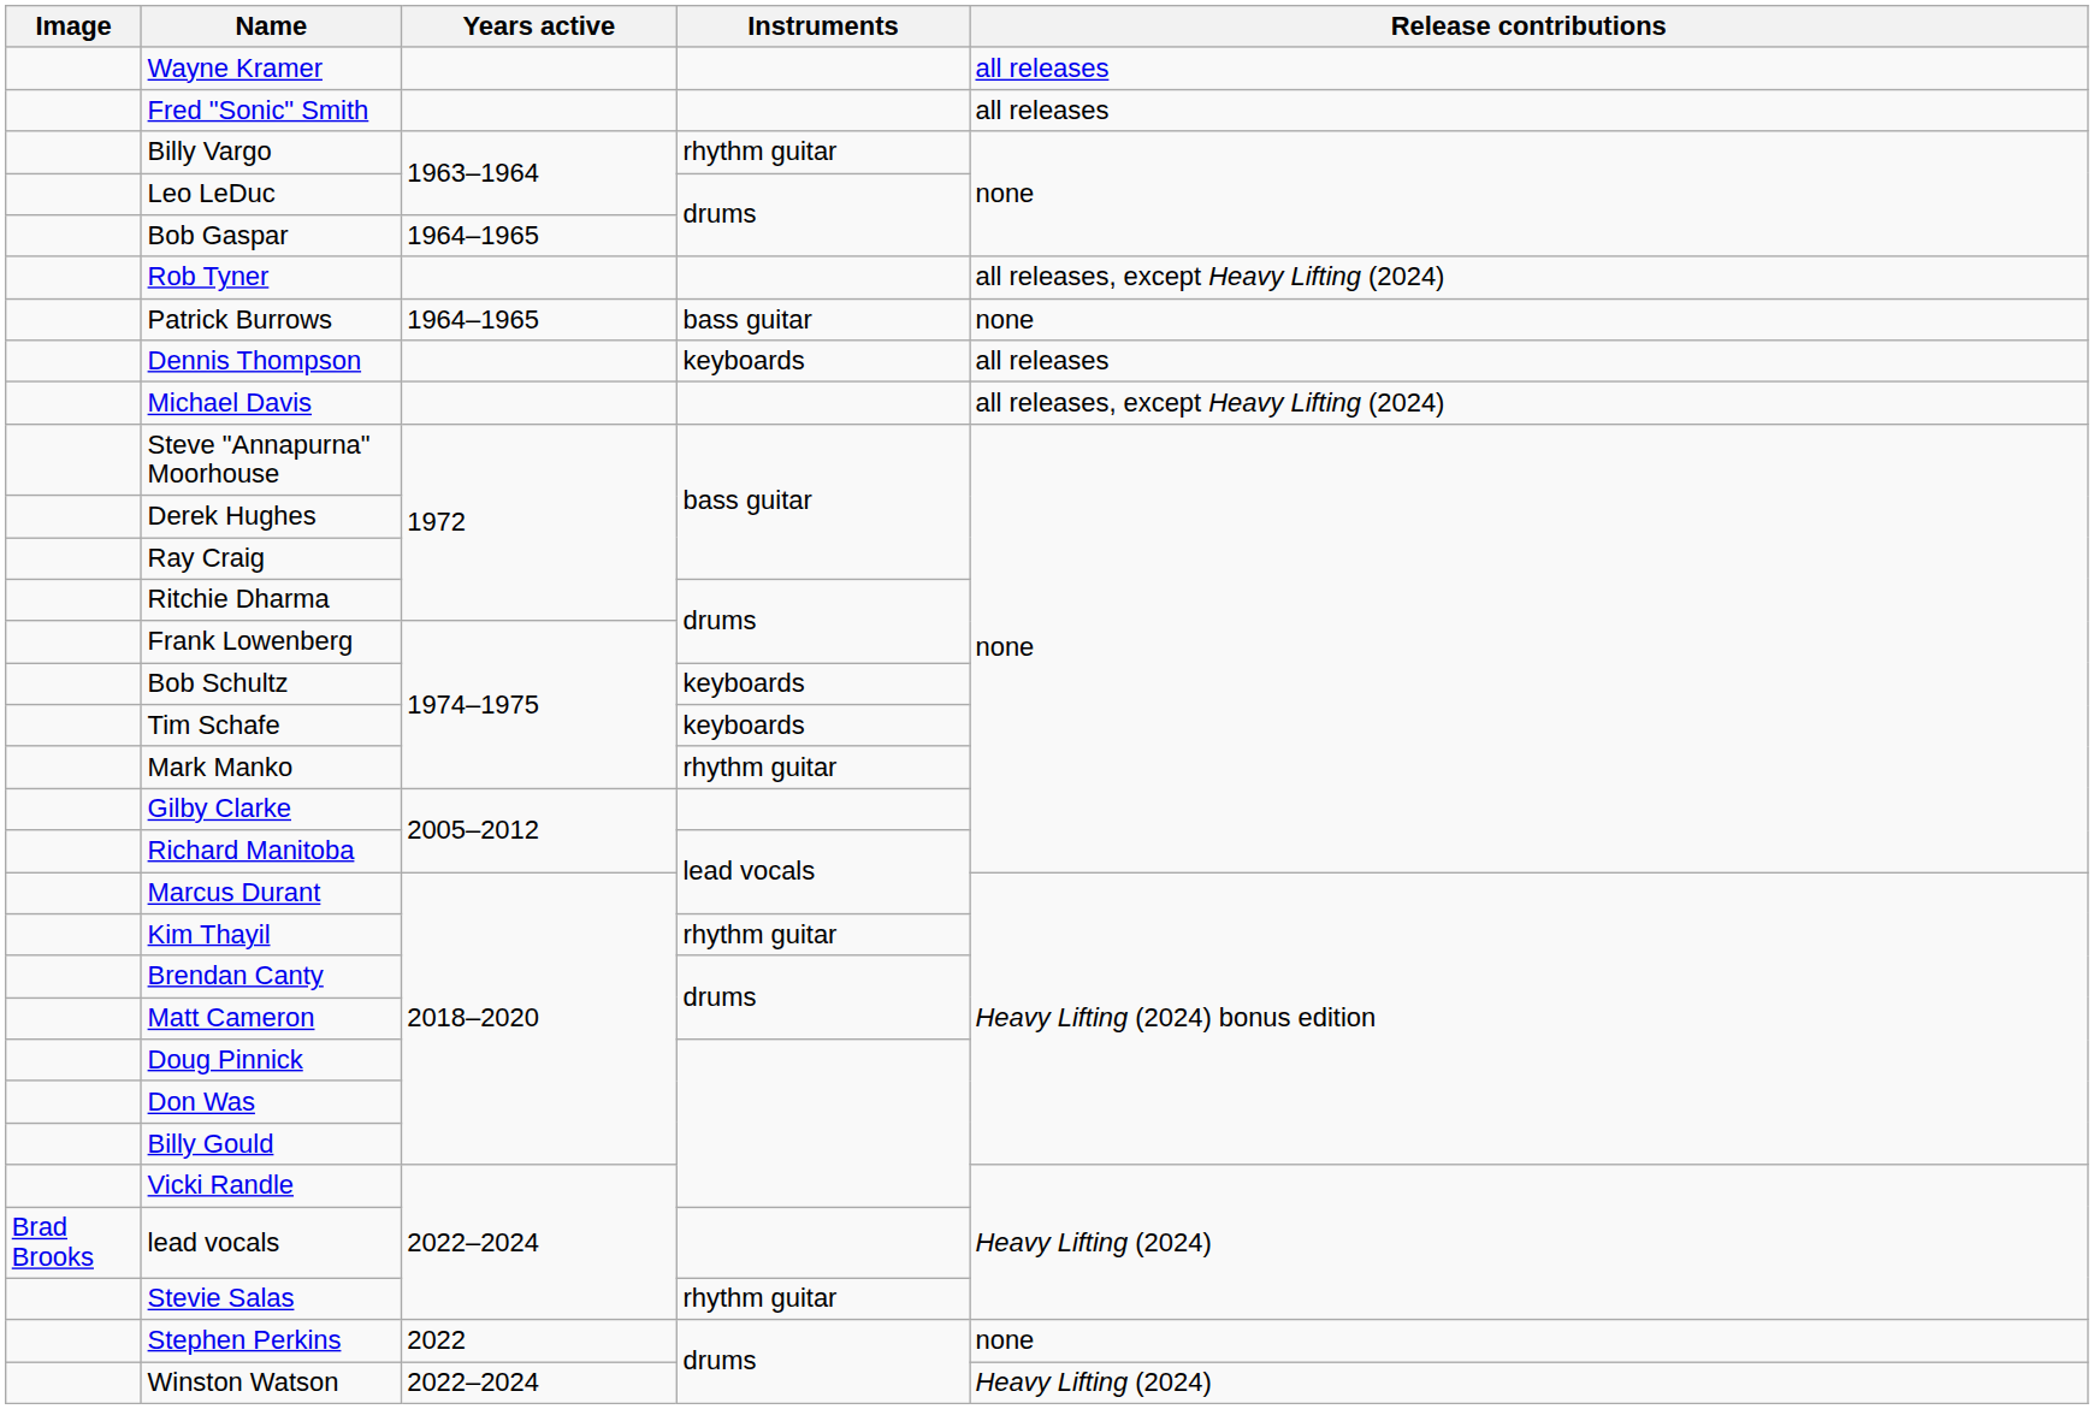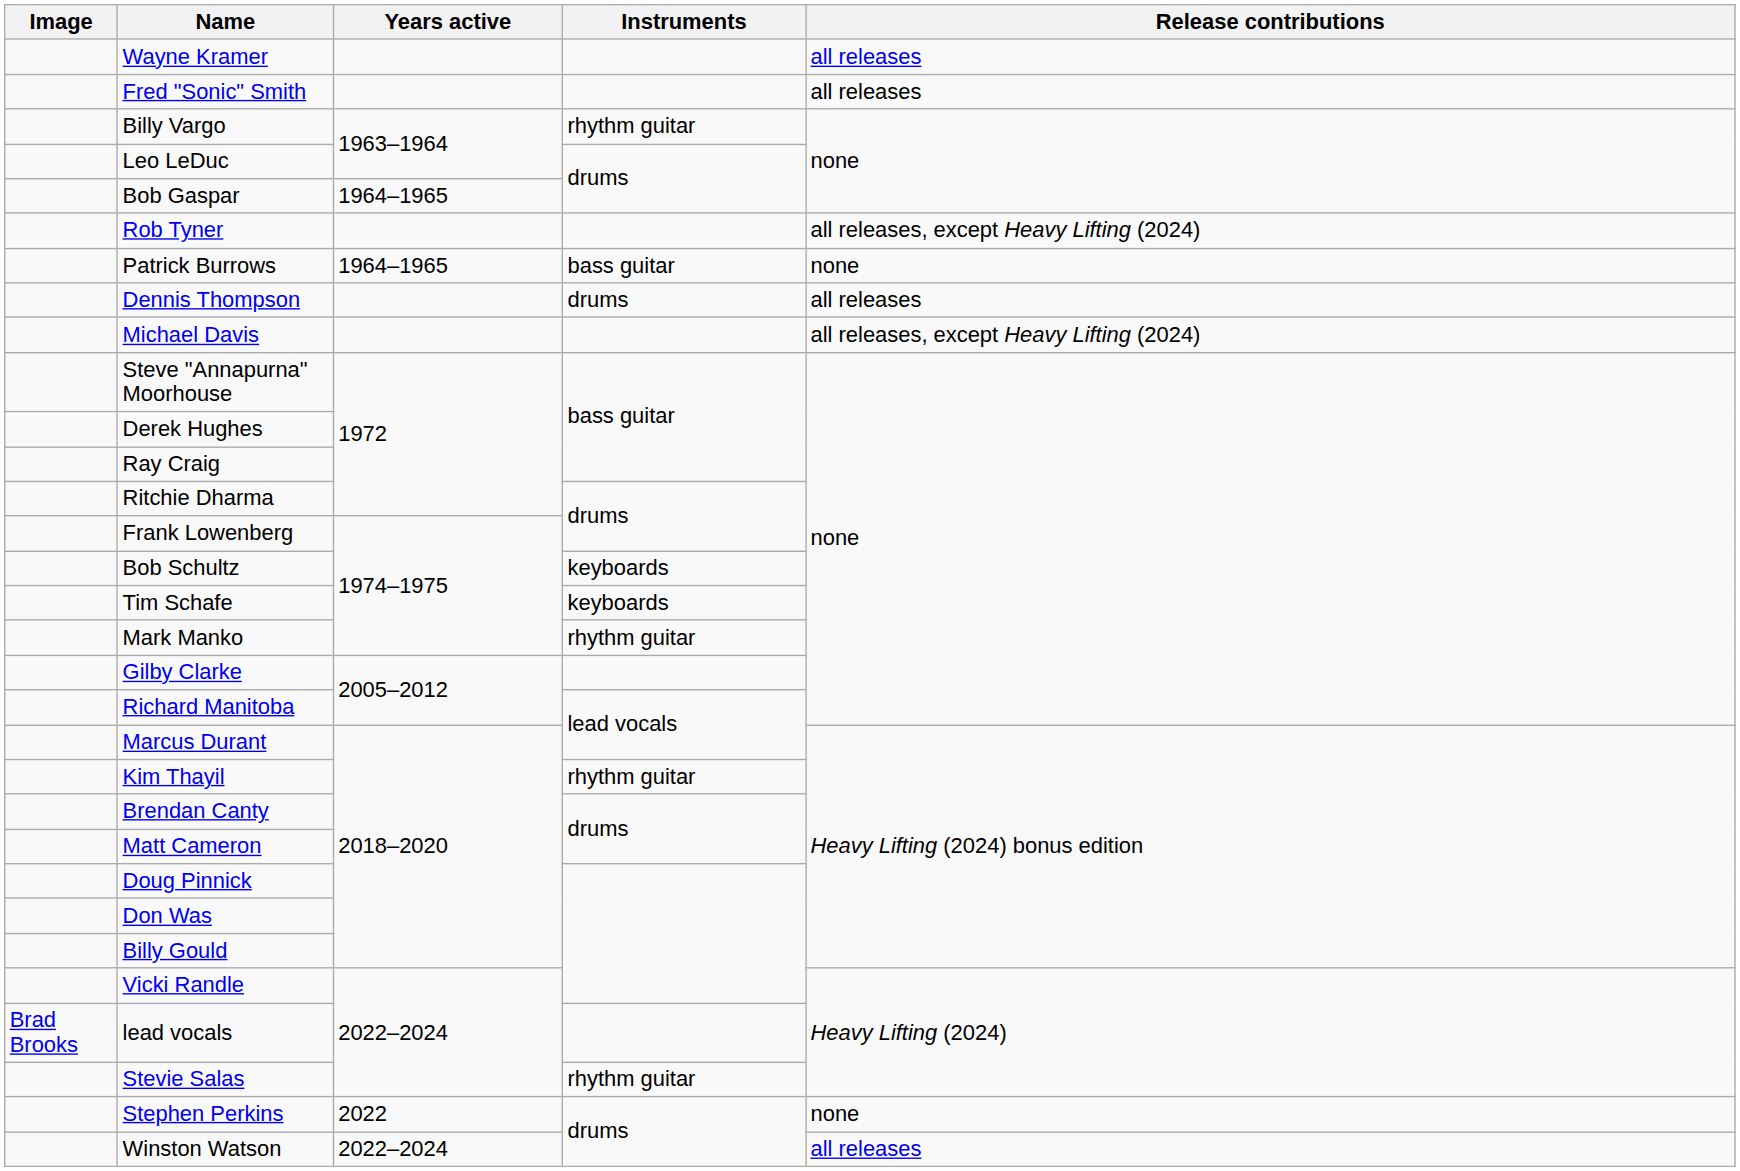 <table class="wikitable" width="100%" border="1">
 <tr>
 <th width="75">Image</th>
 <th width="150">Name</th>
 <th width="160">Years active</th>
 <th width="170">Instruments</th>
 <th>Release contributions</th>
 </tr>
 <tr>
 <td></td>
 <td><a href='#'>Wayne Kramer</a></td>
 <td></td>
 <td></td>
 <td><a href='#'>all releases</a></td>
 </tr>
 <tr>
 <td></td>
 <td><a href='#'>Fred "Sonic" Smith</a></td>
 <td></td>
 <td></td>
 <td>all releases</td>
 </tr>
 <tr>
 <td></td>
 <td>Billy Vargo</td>
 <td rowspan="2">1963–1964</td>
 <td>rhythm guitar</td>
 <td rowspan="3">none</td>
 </tr>
 <tr>
 <td></td>
 <td>Leo LeDuc</td>
 <td rowspan="2">drums</td>
 </tr>
 <tr>
 <td></td>
 <td>Bob Gaspar</td>
 <td>1964–1965</td>
 </tr>
 <tr>
 <td></td>
 <td><a href='#'>Rob Tyner</a></td>
 <td></td>
 <td></td>
 <td>all releases, except <em>Heavy Lifting</em> (2024)</td>
 </tr>
 <tr>
 <td></td>
 <td>Patrick Burrows</td>
 <td>1964–1965</td>
 <td>bass guitar</td>
 <td>none</td>
 </tr>
 <tr>
 <td></td>
 <td><a href='#'>Dennis Thompson</a></td>
 <td></td>
-<td>keyboards</td>
+<td>drums</td>
 <td>all releases</td>
 </tr>
 <tr>
 <td></td>
 <td><a href='#'>Michael Davis</a></td>
 <td></td>
 <td></td>
 <td>all releases, except <em>Heavy Lifting</em> (2024)</td>
 </tr>
 <tr>
 <td></td>
 <td>Steve "Annapurna" Moorhouse</td>
 <td rowspan="4">1972</td>
 <td rowspan="3">bass guitar</td>
 <td rowspan="10">none</td>
 </tr>
 <tr>
 <td></td>
 <td>Derek Hughes</td>
 </tr>
 <tr>
 <td></td>
 <td>Ray Craig</td>
 </tr>
 <tr>
 <td></td>
 <td>Ritchie Dharma</td>
 <td rowspan="2">drums</td>
 </tr>
 <tr>
 <td></td>
 <td>Frank Lowenberg</td>
 <td rowspan="4">1974–1975</td>
 </tr>
 <tr>
 <td></td>
 <td>Bob Schultz</td>
 <td>keyboards</td>
 </tr>
 <tr>
 <td></td>
 <td>Tim Schafe</td>
 <td>keyboards</td>
 </tr>
 <tr>
 <td></td>
 <td>Mark Manko</td>
 <td>rhythm guitar</td>
 </tr>
 <tr>
 <td></td>
 <td><a href='#'>Gilby Clarke</a></td>
 <td rowspan="2">2005–2012</td>
 <td></td>
 </tr>
 <tr>
 <td></td>
 <td><a href='#'>Richard Manitoba</a></td>
 <td rowspan="2">lead vocals</td>
 </tr>
 <tr>
 <td></td>
 <td><a href='#'>Marcus Durant</a></td>
 <td rowspan="7">2018–2020</td>
 <td rowspan="7"><em>Heavy Lifting</em> (2024) bonus edition</td>
 </tr>
 <tr>
 <td></td>
 <td><a href='#'>Kim Thayil</a></td>
 <td>rhythm guitar</td>
 </tr>
 <tr>
 <td></td>
 <td><a href='#'>Brendan Canty</a></td>
 <td rowspan="2">drums</td>
 </tr>
 <tr>
 <td></td>
 <td><a href='#'>Matt Cameron</a></td>
 </tr>
 <tr>
 <td></td>
 <td><a href='#'>Doug Pinnick</a></td>
 <td rowspan="4"></td>
 </tr>
 <tr>
 <td></td>
 <td><a href='#'>Don Was</a></td>
 </tr>
 <tr>
 <td></td>
 <td><a href='#'>Billy Gould</a></td>
 </tr>
 <tr>
 <td></td>
 <td><a href='#'>Vicki Randle</a></td>
 <td rowspan="3">2022–2024</td>
 <td rowspan="3"><em>Heavy Lifting</em> (2024)</td>
 </tr>
 <tr>
 <td><a href='#'>Brad Brooks</a></td>
 <td>lead vocals</td>
 </tr>
 <tr>
 <td></td>
 <td><a href='#'>Stevie Salas</a></td>
 <td>rhythm guitar</td>
 </tr>
 <tr>
 <td></td>
 <td><a href='#'>Stephen Perkins</a></td>
 <td>2022</td>
 <td rowspan="2">drums</td>
 <td>none</td>
 </tr>
 <tr>
 <td></td>
 <td>Winston Watson</td>
 <td>2022–2024</td>
-<td><em>Heavy Lifting</em> (2024)</td>
+<td><a href='#'>all releases</a></td>
 </tr>
 </table>
